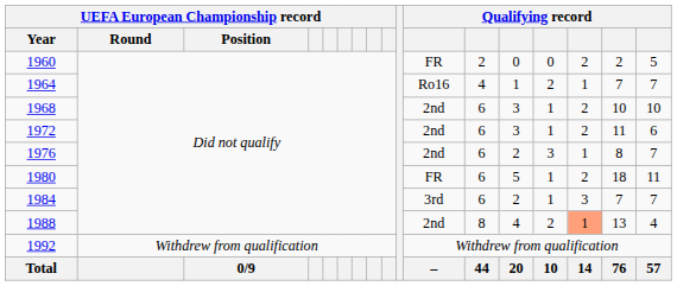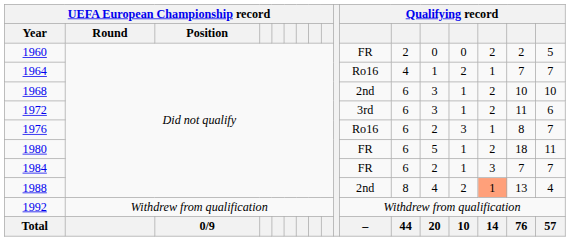 <table class="wikitable" style="text-align: center;">
 <tr>
 <th colspan=9><a href='#'>UEFA European Championship</a> record</th>
 <th width=1% rowspan=12></th>
 <th colspan=8><a href='#'>Qualifying</a> record</th>
 </tr>
 <tr>
 <th>Year</th>
 <th>Round</th>
 <th>Position</th>
 <th></th>
 <th></th>
 <th></th>
 <th></th>
 <th></th>
 <th></th>
 <th></th>
 <th></th>
 <th></th>
 <th></th>
 <th></th>
 <th></th>
 <th></th>
 </tr>
 <tr>
 <td> <a href='#'>1960</a></td>
 <td colspan=8 rowspan=8><em>Did not qualify</em></td>
 <td>FR</td>
 <td>2</td>
 <td>0</td>
 <td>0</td>
 <td>2</td>
 <td>2</td>
 <td>5</td>
 </tr>
 <tr>
 <td> <a href='#'>1964</a></td>
 <td>Ro16</td>
 <td>4</td>
 <td>1</td>
 <td>2</td>
 <td>1</td>
 <td>7</td>
 <td>7</td>
 </tr>
 <tr>
 <td> <a href='#'>1968</a></td>
 <td>2nd</td>
 <td>6</td>
 <td>3</td>
 <td>1</td>
 <td>2</td>
 <td>10</td>
 <td>10</td>
 </tr>
 <tr>
 <td> <a href='#'>1972</a></td>
-<td>2nd</td>
+<td>3rd</td>
 <td>6</td>
 <td>3</td>
 <td>1</td>
 <td>2</td>
 <td>11</td>
 <td>6</td>
 </tr>
 <tr>
 <td> <a href='#'>1976</a></td>
-<td>2nd</td>
+<td>Ro16</td>
 <td>6</td>
 <td>2</td>
 <td>3</td>
 <td>1</td>
 <td>8</td>
 <td>7</td>
 </tr>
 <tr>
 <td> <a href='#'>1980</a></td>
 <td>FR</td>
 <td>6</td>
 <td>5</td>
 <td>1</td>
 <td>2</td>
 <td>18</td>
 <td>11</td>
 </tr>
 <tr>
 <td> <a href='#'>1984</a></td>
-<td>3rd</td>
+<td>FR</td>
 <td>6</td>
 <td>2</td>
 <td>1</td>
 <td>3</td>
 <td>7</td>
 <td>7</td>
 </tr>
 <tr>
 <td> <a href='#'>1988</a></td>
 <td>2nd</td>
 <td>8</td>
 <td>4</td>
 <td>2</td>
 <td style="background: lightsalmon;">1</td>
 <td>13</td>
 <td>4</td>
 </tr>
 <tr>
 <td> <a href='#'>1992</a></td>
 <td colspan=8><em>Withdrew from qualification</em></td>
 <td colspan=7><em>Withdrew from qualification</em></td>
 </tr>
 <tr>
 <th>Total</th>
 <th></th>
 <th>0/9</th>
 <th></th>
 <th></th>
 <th></th>
 <th></th>
 <th></th>
 <th></th>
 <th>–</th>
 <th>44</th>
 <th>20</th>
 <th>10</th>
 <th>14</th>
 <th>76</th>
 <th>57</th>
 </tr>
 </table>
